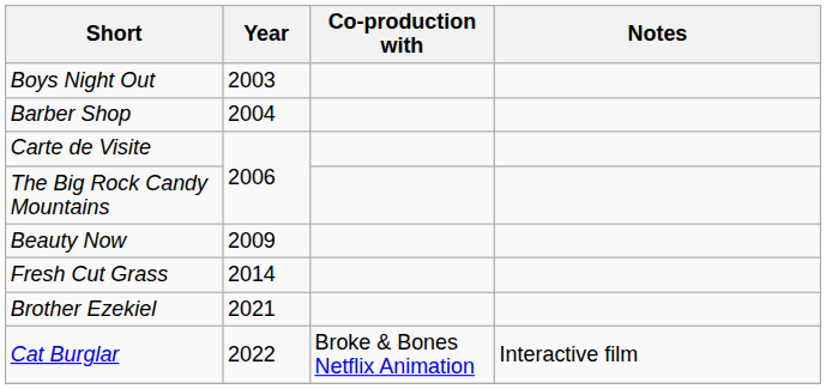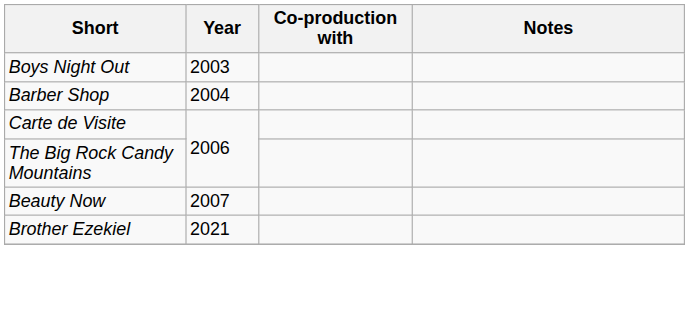 <table class="wikitable sortable" style="width: auto style="width:75%; table-layout: fixed">
 <tr>
 <th style="width:20%;">Short</th>
 <th style="width:8%;">Year</th>
 <th style="width:17%;">Co-production with</th>
 <th style="width:30%;" class="unsortable">Notes</th>
 </tr>
 <tr>
 <td><em>Boys Night Out </em></td>
 <td>2003</td>
 <td></td>
 <td></td>
 </tr>
 <tr>
 <td><em>Barber Shop</em></td>
 <td>2004</td>
 <td></td>
 <td></td>
 </tr>
 <tr>
 <td><em>Carte de Visite</em></td>
 <td rowspan="2">2006</td>
 <td></td>
 <td></td>
 </tr>
 <tr>
 <td><em>The Big Rock Candy Mountains</em></td>
 <td></td>
 <td></td>
 </tr>
 <tr>
 <td><em>Beauty Now</em></td>
-<td>2009</td>
-<td></td>
-<td></td>
-</tr>
-<tr>
-<td><em>Fresh Cut Grass</em></td>
-<td>2014</td>
+<td>2007</td>
 <td></td>
 <td></td>
 </tr>
 <tr>
 <td><em>Brother Ezekiel</em></td>
 <td>2021</td>
 <td></td>
 <td></td>
 </tr>
 <tr>
-<td><em><a href='#'>Cat Burglar</a></em></td>
-<td>2022</td>
-<td>Broke & Bones<br><a href='#'>Netflix Animation</a></td>
-<td>Interactive film </td>
-</tr>
-<tr>
 </tr>
 </table>
